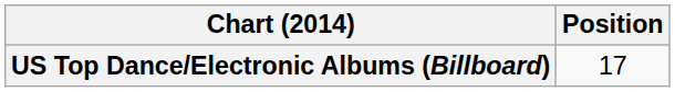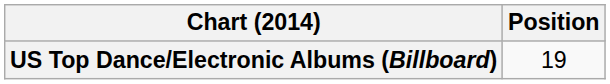 <table class="wikitable plainrowheaders" style="text-align:center">
 <tr>
 <th scope="col">Chart (2014)</th>
 <th scope="col">Position</th>
 </tr>
 <tr>
 <th scope="row">US Top Dance/Electronic Albums (<em>Billboard</em>)</th>
-<td>17</td>
+<td>19</td>
 </tr>
 </table>
